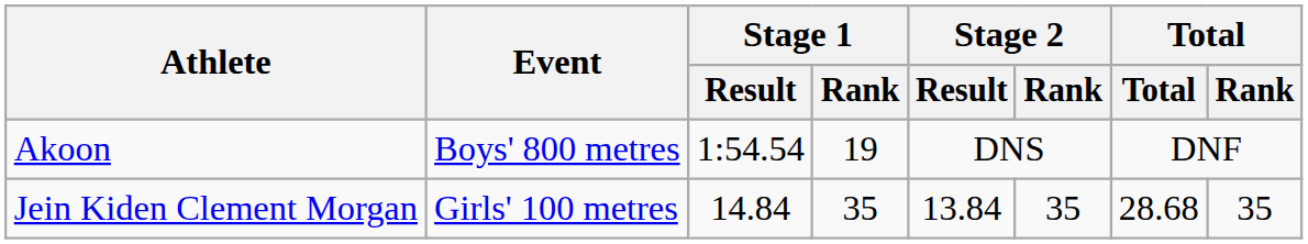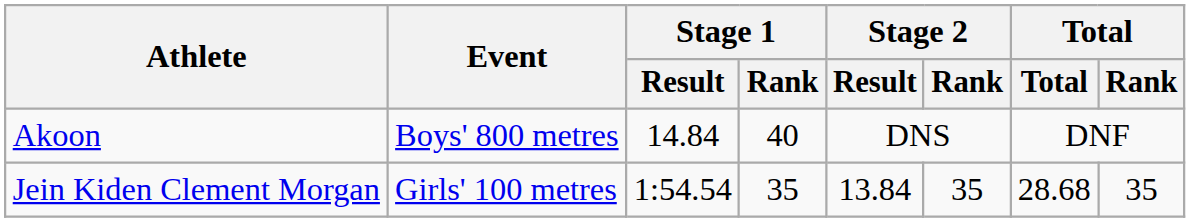 <table class="wikitable" style="font-size:90%">
 <tr>
 <th rowspan=2>Athlete</th>
 <th rowspan=2>Event</th>
 <th colspan=2>Stage 1</th>
 <th colspan=2>Stage 2</th>
 <th colspan=2>Total</th>
 </tr>
 <tr style="font-size:95%">
 <th>Result</th>
 <th>Rank</th>
 <th>Result</th>
 <th>Rank</th>
 <th>Total</th>
 <th>Rank</th>
 </tr>
 <tr align=center>
 <td align=left><a href='#'>Akoon</a></td>
 <td align=left><a href='#'>Boys' 800 metres</a></td>
-<td>1:54.54</td>
-<td>19</td>
+<td>14.84</td>
+<td>40</td>
 <td Colspan=2>DNS</td>
 <td Colspan=2>DNF</td>
 </tr>
 <tr align=center>
 <td align=left><a href='#'>Jein Kiden Clement Morgan</a></td>
 <td align=left><a href='#'>Girls' 100 metres</a></td>
-<td>14.84</td>
+<td>1:54.54</td>
 <td>35</td>
 <td>13.84</td>
 <td>35</td>
 <td>28.68</td>
 <td>35</td>
 </tr>
 </table>
